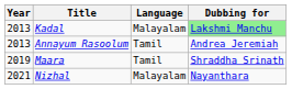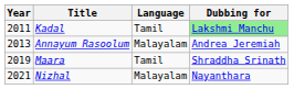 <table class="wikitable">
 <tr style="background:#ccc; text-align:center;">
 <th scope="col">Year</th>
 <th scope="col">Title</th>
 <th scope="col">Language</th>
 <th scope="col">Dubbing for</th>
 </tr>
 <tr>
-<td>2013</td>
+<td>2011</td>
 <td><em><a href='#'>Kadal</a></em></td>
-<td>Malayalam</td>
+<td>Tamil</td>
 <td style="background: lightgreen;"><a href='#'>Lakshmi Manchu</a></td>
 </tr>
 <tr>
 <td>2013</td>
 <td><em><a href='#'>Annayum Rasoolum</a></em></td>
-<td>Tamil</td>
+<td>Malayalam</td>
 <td><a href='#'>Andrea Jeremiah</a></td>
 </tr>
 <tr>
 <td>2019</td>
 <td><em><a href='#'>Maara</a></em></td>
 <td>Tamil</td>
 <td><a href='#'>Shraddha Srinath</a></td>
 </tr>
 <tr>
 <td>2021</td>
 <td><em><a href='#'>Nizhal</a></em></td>
 <td>Malayalam</td>
 <td><a href='#'>Nayanthara</a></td>
 </tr>
 </table>
